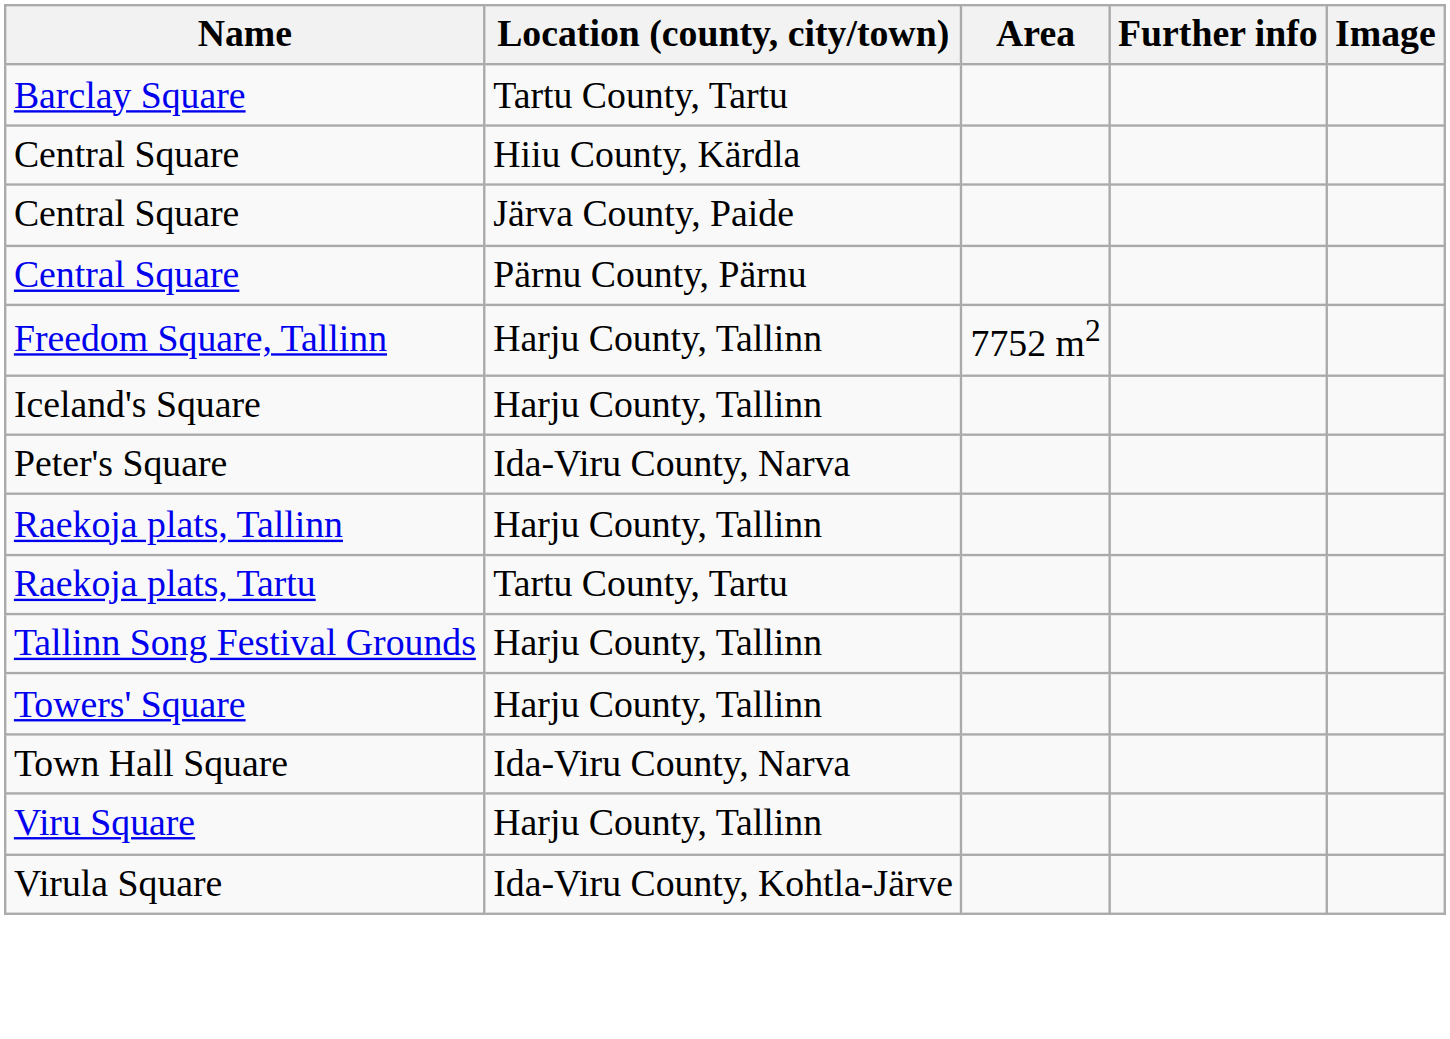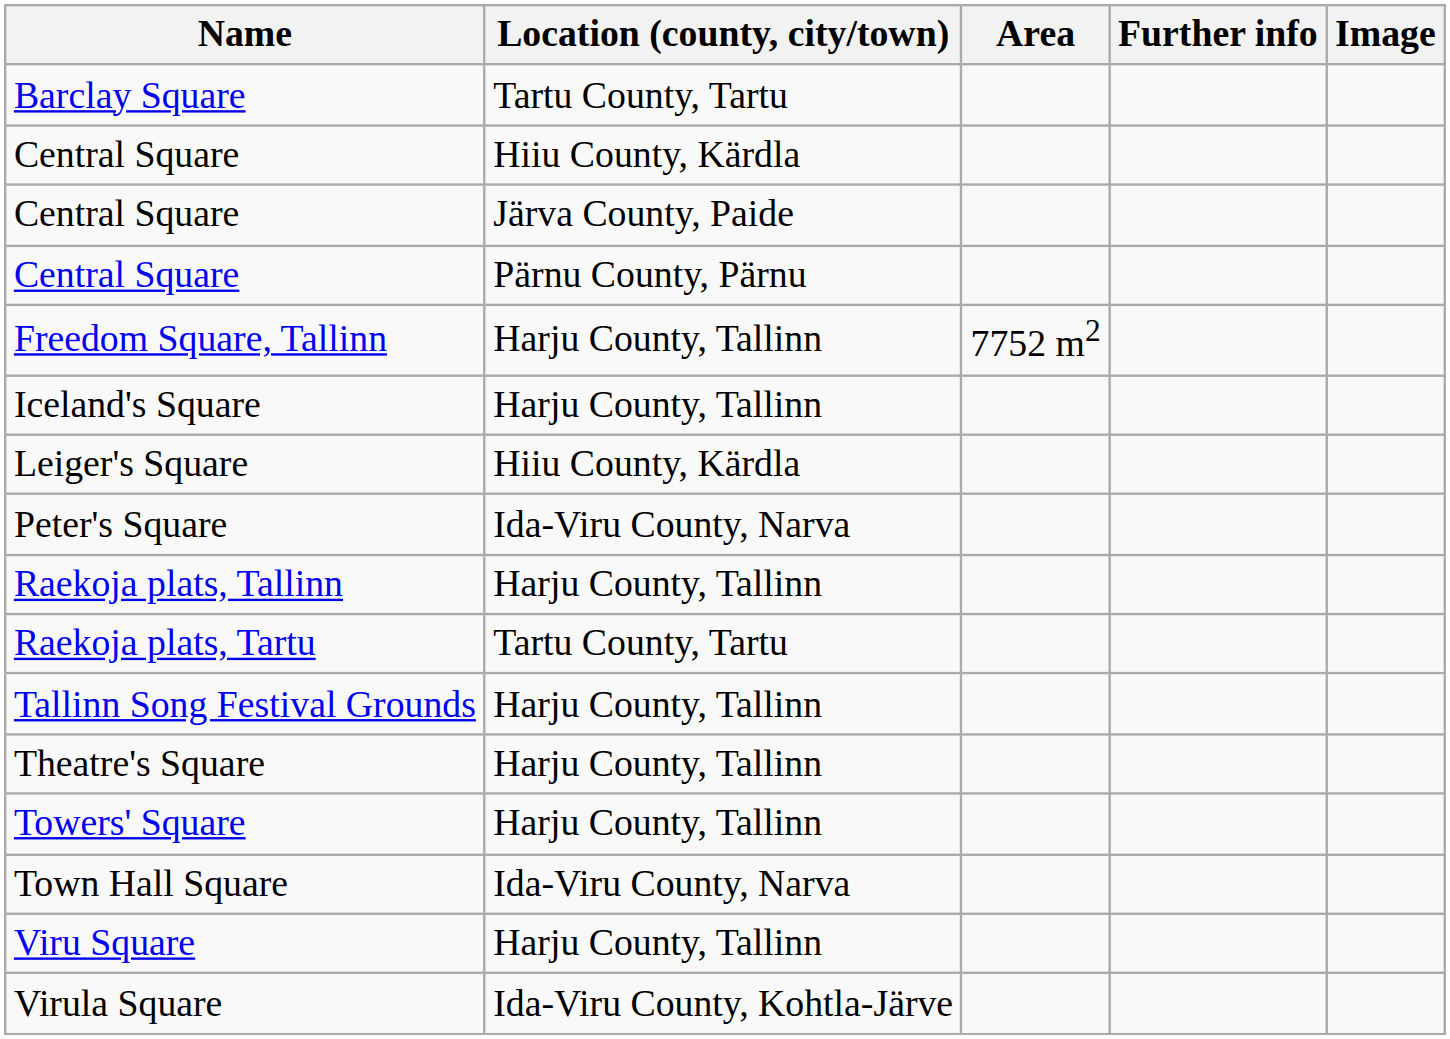 <table class="wikitable sortable">
 <tr>
 <th>Name</th>
 <th>Location (county, city/town)</th>
 <th>Area</th>
 <th>Further info</th>
 <th>Image</th>
 </tr>
 <tr>
 <td><a href='#'>Barclay Square</a></td>
 <td>Tartu County, Tartu</td>
 <td></td>
 <td></td>
 <td></td>
 </tr>
 <tr>
 <td>Central Square</td>
 <td>Hiiu County, Kärdla</td>
 <td></td>
 <td></td>
 <td></td>
 </tr>
 <tr>
 <td>Central Square</td>
 <td>Järva County, Paide</td>
 <td></td>
 <td></td>
 <td></td>
 </tr>
 <tr>
 <td><a href='#'>Central Square</a></td>
 <td>Pärnu County, Pärnu</td>
 <td></td>
 <td></td>
 <td></td>
 </tr>
 <tr>
 <td><a href='#'>Freedom Square, Tallinn</a></td>
 <td>Harju County, Tallinn</td>
 <td>7752 m<sup>2</sup></td>
 <td></td>
 <td></td>
 </tr>
 <tr>
 <td>Iceland's Square</td>
 <td>Harju County, Tallinn</td>
 <td></td>
 <td></td>
 <td></td>
 </tr>
 <tr>
+<td>Leiger's Square</td>
+<td>Hiiu County, Kärdla</td>
+<td></td>
+<td></td>
+<td></td>
+</tr>
+<tr>
 <td>Peter's Square</td>
 <td>Ida-Viru County, Narva</td>
 <td></td>
 <td></td>
 <td></td>
 </tr>
 <tr>
 <td><a href='#'>Raekoja plats, Tallinn</a></td>
 <td>Harju County, Tallinn</td>
 <td></td>
 <td></td>
 <td></td>
 </tr>
 <tr>
 <td><a href='#'>Raekoja plats, Tartu</a></td>
 <td>Tartu County, Tartu</td>
 <td></td>
 <td></td>
 <td></td>
 </tr>
 <tr>
 <td><a href='#'>Tallinn Song Festival Grounds</a></td>
+<td>Harju County, Tallinn</td>
+<td></td>
+<td></td>
+<td></td>
+</tr>
+<tr>
+<td>Theatre's Square</td>
 <td>Harju County, Tallinn</td>
 <td></td>
 <td></td>
 <td></td>
 </tr>
 <tr>
 <td><a href='#'>Towers' Square</a></td>
 <td>Harju County, Tallinn</td>
 <td></td>
 <td></td>
 <td></td>
 </tr>
 <tr>
 <td>Town Hall Square</td>
 <td>Ida-Viru County, Narva</td>
 <td></td>
 <td></td>
 <td></td>
 </tr>
 <tr>
 <td><a href='#'>Viru Square</a></td>
 <td>Harju County, Tallinn</td>
 <td></td>
 <td></td>
 <td></td>
 </tr>
 <tr>
 <td>Virula Square</td>
 <td>Ida-Viru County, Kohtla-Järve</td>
 <td></td>
 <td></td>
 <td></td>
 </tr>
 </table>
